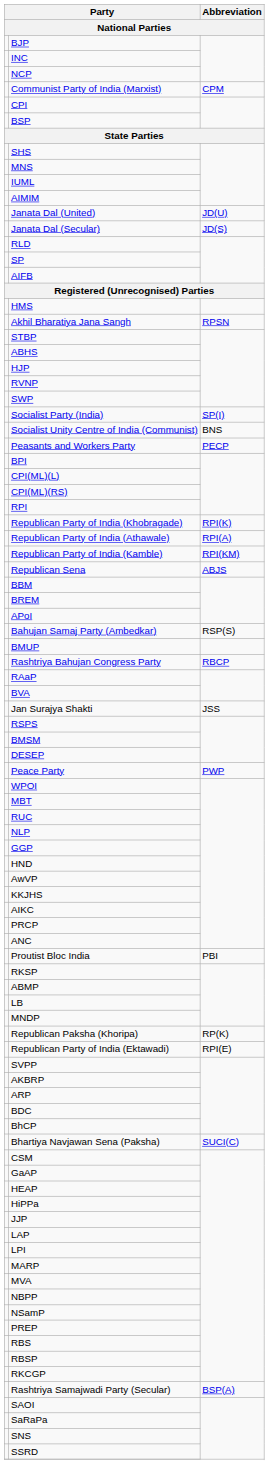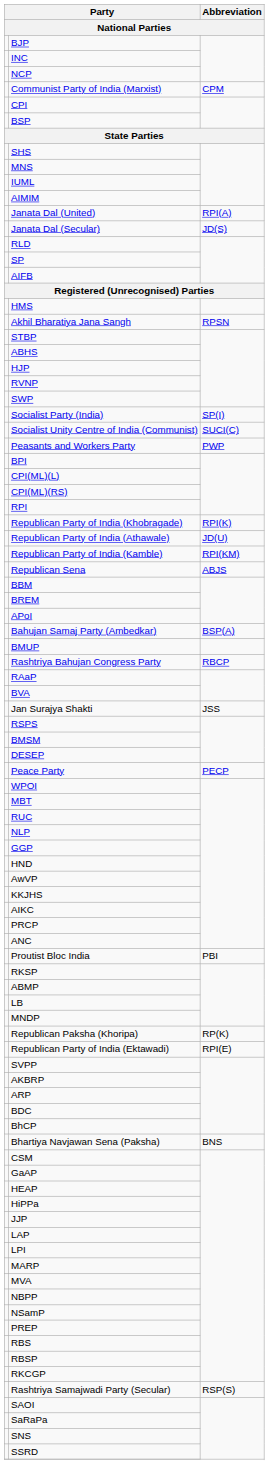 <table class="wikitable">
 <tr>
 <th Colspan=2>Party</th>
 <th>Abbreviation</th>
 </tr>
 <tr>
 <th Colspan=4>National Parties</th>
 </tr>
 <tr>
 <td></td>
 <td><a href='#'>BJP</a></td>
 </tr>
 <tr>
 <td></td>
 <td><a href='#'>INC</a></td>
 </tr>
 <tr>
 <td></td>
 <td><a href='#'>NCP</a></td>
 </tr>
 <tr>
 <td></td>
 <td><a href='#'>Communist Party of India (Marxist)</a></td>
 <td><a href='#'>CPM</a></td>
 </tr>
 <tr>
 <td></td>
 <td><a href='#'>CPI</a></td>
 </tr>
 <tr>
 <td></td>
 <td><a href='#'>BSP</a></td>
 </tr>
 <tr>
 <th Colspan=4>State Parties</th>
 </tr>
 <tr>
 <td></td>
 <td><a href='#'>SHS</a></td>
 </tr>
 <tr>
 <td></td>
 <td><a href='#'>MNS</a></td>
 </tr>
 <tr>
 <td></td>
 <td><a href='#'>IUML</a></td>
 </tr>
 <tr>
 <td></td>
 <td><a href='#'>AIMIM</a></td>
 </tr>
 <tr>
 <td></td>
 <td><a href='#'>Janata Dal (United)</a></td>
-<td><a href='#'>JD(U)</a></td>
+<td><a href='#'>RPI(A)</a></td>
 </tr>
 <tr>
 <td></td>
 <td><a href='#'>Janata Dal (Secular)</a></td>
 <td><a href='#'>JD(S)</a></td>
 </tr>
 <tr>
 <td></td>
 <td><a href='#'>RLD</a></td>
 </tr>
 <tr>
 <td></td>
 <td><a href='#'>SP</a></td>
 </tr>
 <tr>
 <td></td>
 <td><a href='#'>AIFB</a></td>
 </tr>
 <tr>
 <th Colspan=4>Registered (Unrecognised) Parties</th>
 </tr>
 <tr>
 <td></td>
 <td><a href='#'>HMS</a></td>
 </tr>
 <tr>
 <td></td>
 <td><a href='#'>Akhil Bharatiya Jana Sangh</a></td>
 <td><a href='#'>RPSN</a></td>
 </tr>
 <tr>
 <td></td>
 <td><a href='#'>STBP</a></td>
 </tr>
 <tr>
 <td></td>
 <td><a href='#'>ABHS</a></td>
 </tr>
 <tr>
 <td></td>
 <td><a href='#'>HJP</a></td>
 </tr>
 <tr>
 <td></td>
 <td><a href='#'>RVNP</a></td>
 </tr>
 <tr>
 <td></td>
 <td><a href='#'>SWP</a></td>
 </tr>
 <tr>
 <td></td>
 <td><a href='#'>Socialist Party (India)</a></td>
 <td><a href='#'>SP(I)</a></td>
 </tr>
 <tr>
 <td></td>
 <td><a href='#'>Socialist Unity Centre of India (Communist)</a></td>
-<td>BNS</td>
+<td><a href='#'>SUCI(C)</a></td>
 </tr>
 <tr>
 <td></td>
 <td><a href='#'>Peasants and Workers Party</a></td>
-<td><a href='#'>PECP</a></td>
+<td><a href='#'>PWP</a></td>
 </tr>
 <tr>
 <td></td>
 <td><a href='#'>BPI</a></td>
 </tr>
 <tr>
 <td></td>
 <td><a href='#'>CPI(ML)(L)</a></td>
 </tr>
 <tr>
 <td></td>
 <td><a href='#'>CPI(ML)(RS)</a></td>
 </tr>
 <tr>
 <td></td>
 <td><a href='#'>RPI</a></td>
 </tr>
 <tr>
 <td></td>
 <td><a href='#'>Republican Party of India (Khobragade)</a></td>
 <td><a href='#'>RPI(K)</a></td>
 </tr>
 <tr>
 <td></td>
 <td><a href='#'>Republican Party of India (Athawale)</a></td>
-<td><a href='#'>RPI(A)</a></td>
+<td><a href='#'>JD(U)</a></td>
 </tr>
 <tr>
 <td></td>
 <td><a href='#'>Republican Party of India (Kamble)</a></td>
 <td><a href='#'>RPI(KM)</a></td>
 </tr>
 <tr>
 <td></td>
 <td><a href='#'>Republican Sena</a></td>
 <td><a href='#'>ABJS</a></td>
 </tr>
 <tr>
 <td></td>
 <td><a href='#'>BBM</a></td>
 </tr>
 <tr>
 <td></td>
 <td><a href='#'>BREM</a></td>
 </tr>
 <tr>
 <td></td>
 <td><a href='#'>APoI</a></td>
 </tr>
 <tr>
 <td></td>
 <td><a href='#'>Bahujan Samaj Party (Ambedkar)</a></td>
-<td>RSP(S)</td>
+<td><a href='#'>BSP(A)</a></td>
 </tr>
 <tr>
 <td></td>
 <td><a href='#'>BMUP</a></td>
 </tr>
 <tr>
 <td></td>
 <td><a href='#'>Rashtriya Bahujan Congress Party</a></td>
 <td><a href='#'>RBCP</a></td>
 </tr>
 <tr>
 <td></td>
 <td><a href='#'>RAaP</a></td>
 </tr>
 <tr>
 <td></td>
 <td><a href='#'>BVA</a></td>
 </tr>
 <tr>
 <td></td>
 <td>Jan Surajya Shakti</td>
 <td>JSS</td>
 </tr>
 <tr>
 <td></td>
 <td><a href='#'>RSPS</a></td>
 </tr>
 <tr>
 <td></td>
 <td><a href='#'>BMSM</a></td>
 </tr>
 <tr>
 <td></td>
 <td><a href='#'>DESEP</a></td>
 </tr>
 <tr>
 <td></td>
 <td><a href='#'>Peace Party</a></td>
-<td><a href='#'>PWP</a></td>
+<td><a href='#'>PECP</a></td>
 </tr>
 <tr>
 <td></td>
 <td><a href='#'>WPOI</a></td>
 </tr>
 <tr>
 <td></td>
 <td><a href='#'>MBT</a></td>
 </tr>
 <tr>
 <td></td>
 <td><a href='#'>RUC</a></td>
 </tr>
 <tr>
 <td></td>
 <td><a href='#'>NLP</a></td>
 </tr>
 <tr>
 <td></td>
 <td><a href='#'>GGP</a></td>
 </tr>
 <tr>
 <td></td>
 <td>HND</td>
 </tr>
 <tr>
 <td></td>
 <td>AwVP</td>
 </tr>
 <tr>
 <td></td>
 <td>KKJHS</td>
 </tr>
 <tr>
 <td></td>
 <td>AIKC</td>
 </tr>
 <tr>
 <td></td>
 <td>PRCP</td>
 </tr>
 <tr>
 <td></td>
 <td>ANC</td>
 </tr>
 <tr>
 <td></td>
 <td>Proutist Bloc India</td>
 <td>PBI</td>
 </tr>
 <tr>
 <td></td>
 <td>RKSP</td>
 </tr>
 <tr>
 <td></td>
 <td>ABMP</td>
 </tr>
 <tr>
 <td></td>
 <td>LB</td>
 </tr>
 <tr>
 <td></td>
 <td>MNDP</td>
 </tr>
 <tr>
 <td></td>
 <td>Republican Paksha (Khoripa)</td>
 <td>RP(K)</td>
 </tr>
 <tr>
 <td></td>
 <td>Republican Party of India (Ektawadi)</td>
 <td>RPI(E)</td>
 </tr>
 <tr>
 <td></td>
 <td>SVPP</td>
 </tr>
 <tr>
 <td></td>
 <td>AKBRP</td>
 </tr>
 <tr>
 <td></td>
 <td>ARP</td>
 </tr>
 <tr>
 <td></td>
 <td>BDC</td>
 </tr>
 <tr>
 <td></td>
 <td>BhCP</td>
 </tr>
 <tr>
 <td></td>
 <td>Bhartiya Navjawan Sena (Paksha)</td>
-<td><a href='#'>SUCI(C)</a></td>
+<td>BNS</td>
 </tr>
 <tr>
 <td></td>
 <td>CSM</td>
 </tr>
 <tr>
 <td></td>
 <td>GaAP</td>
 </tr>
 <tr>
 <td></td>
 <td>HEAP</td>
 </tr>
 <tr>
 <td></td>
 <td>HiPPa</td>
 </tr>
 <tr>
 <td></td>
 <td>JJP</td>
 </tr>
 <tr>
 <td></td>
 <td>LAP</td>
 </tr>
 <tr>
 <td></td>
 <td>LPI</td>
 </tr>
 <tr>
 <td></td>
 <td>MARP</td>
 </tr>
 <tr>
 <td></td>
 <td>MVA</td>
 </tr>
 <tr>
 <td></td>
 <td>NBPP</td>
 </tr>
 <tr>
 <td></td>
 <td>NSamP</td>
 </tr>
 <tr>
 <td></td>
 <td>PREP</td>
 </tr>
 <tr>
 <td></td>
 <td>RBS</td>
 </tr>
 <tr>
 <td></td>
 <td>RBSP</td>
 </tr>
 <tr>
 <td></td>
 <td>RKCGP</td>
 </tr>
 <tr>
 <td></td>
 <td>Rashtriya Samajwadi Party (Secular)</td>
-<td><a href='#'>BSP(A)</a></td>
+<td>RSP(S)</td>
 </tr>
 <tr>
 <td></td>
 <td>SAOI</td>
 </tr>
 <tr>
 <td></td>
 <td>SaRaPa</td>
 </tr>
 <tr>
 <td></td>
 <td>SNS</td>
 </tr>
 <tr>
 <td></td>
 <td>SSRD</td>
 </tr>
 <tr>
 </tr>
 </table>
